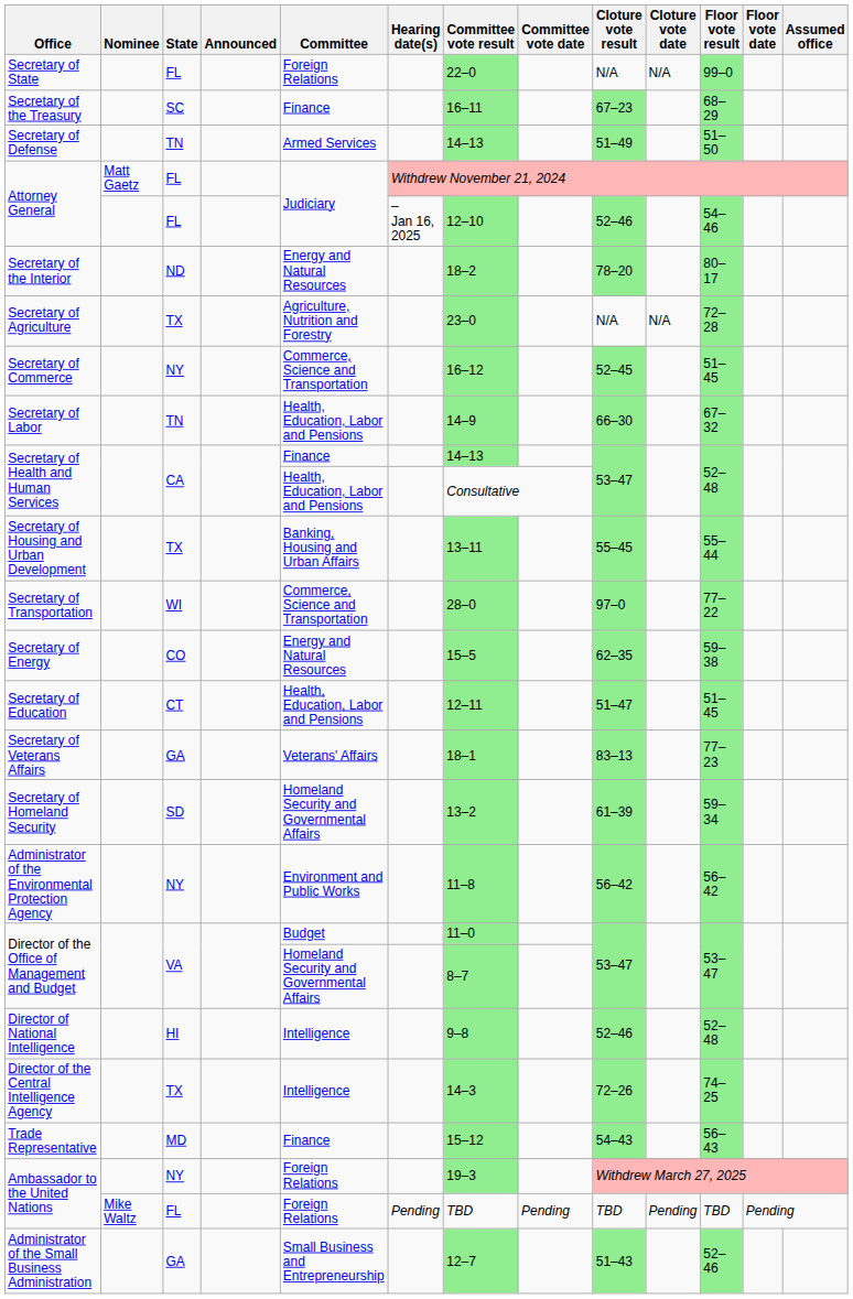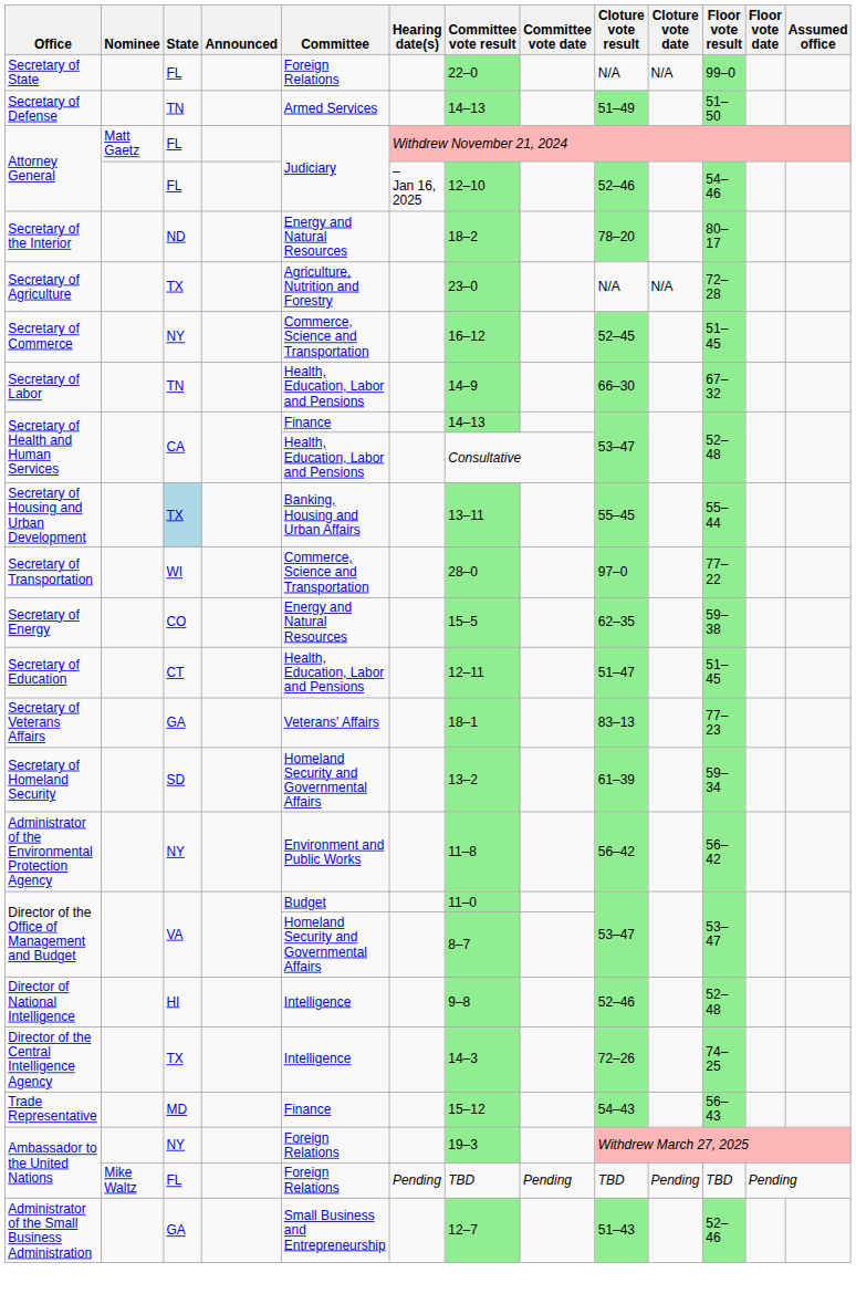 <table class="sortable wikitable" style="font-size: 85%;">
 <tr style="vertical-align:bottom;">
 <th>Office</th>
 <th>Nominee</th>
 <th>State</th>
 <th>Announced</th>
 <th>Committee</th>
 <th>Hearing date(s)</th>
 <th>Committee vote result</th>
 <th>Committee vote date</th>
 <th>Cloture vote result</th>
 <th>Cloture vote date</th>
 <th>Floor vote result</th>
 <th>Floor vote date</th>
 <th>Assumed office</th>
 </tr>
 <tr>
 <td><a href='#'>Secretary of State</a></td>
 <td></td>
 <td><a href='#'>FL</a></td>
 <td></td>
 <td><a href='#'>Foreign Relations</a></td>
 <td></td>
 <td style="background: #90EE90;">22–0</td>
 <td></td>
 <td>N/A</td>
 <td>N/A</td>
 <td style="background: #90EE90;">99–0</td>
-<td></td>
-<td></td>
-</tr>
-<tr>
-<td><a href='#'>Secretary of the Treasury</a></td>
-<td></td>
-<td><a href='#'>SC</a></td>
-<td></td>
-<td><a href='#'>Finance</a></td>
-<td></td>
-<td style="background: #90EE90;">16–11</td>
-<td></td>
-<td style="background: #90EE90;">67–23</td>
-<td></td>
-<td style="background: #90EE90;">68–29</td>
 <td></td>
 <td></td>
 </tr>
 <tr>
 <td><a href='#'>Secretary of Defense</a></td>
 <td></td>
 <td><a href='#'>TN</a></td>
 <td></td>
 <td><a href='#'>Armed Services</a></td>
 <td></td>
 <td style="background: #90EE90;">14–13</td>
 <td></td>
 <td style="background-color:#90EE90;">51–49</td>
 <td></td>
 <td style="background: #90EE90;">51–50</td>
 <td></td>
 <td></td>
 </tr>
 <tr>
 <td rowspan="2"><a href='#'>Attorney General</a></td>
 <td><a href='#'>Matt Gaetz</a></td>
 <td><a href='#'>FL</a></td>
 <td></td>
 <td rowspan="2"><a href='#'>Judiciary</a></td>
 <td colspan="8" style="background-color:#FFB6B6"><em>Withdrew November 21, 2024</em></td>
 </tr>
 <tr>
 <td></td>
 <td><a href='#'>FL</a></td>
 <td></td>
 <td> –<br>Jan 16, 2025</td>
 <td style="background: #90EE90;">12–10</td>
 <td></td>
 <td style="background: #90EE90;">52–46</td>
 <td></td>
 <td style="background: #90EE90;">54–46</td>
 <td></td>
 <td></td>
 </tr>
 <tr>
 <td><a href='#'>Secretary of the Interior</a></td>
 <td></td>
 <td><a href='#'>ND</a></td>
 <td></td>
 <td><a href='#'>Energy and Natural Resources</a></td>
 <td></td>
 <td style="background-color:#90EE90">18–2</td>
 <td></td>
 <td style="background-color:#90EE90">78–20</td>
 <td></td>
 <td style="background-color:#90EE90">80–17</td>
 <td></td>
 <td></td>
 </tr>
 <tr>
 <td><a href='#'>Secretary of Agriculture</a></td>
 <td></td>
 <td><a href='#'>TX</a></td>
 <td></td>
 <td><a href='#'>Agriculture, Nutrition and Forestry</a></td>
 <td></td>
 <td style="background: #90EE90;">23–0</td>
 <td></td>
 <td>N/A</td>
 <td>N/A</td>
 <td style="background: #90EE90;">72–28</td>
 <td></td>
 <td></td>
 </tr>
 <tr>
 <td><a href='#'>Secretary of Commerce</a></td>
 <td></td>
 <td><a href='#'>NY</a></td>
 <td></td>
 <td><a href='#'>Commerce, Science and Transportation</a></td>
 <td></td>
 <td style="background: #90EE90;">16–12</td>
 <td></td>
 <td style="background-color:#90EE90">52–45</td>
 <td></td>
 <td style="background-color:#90EE90;">51–45</td>
 <td></td>
 <td></td>
 </tr>
 <tr>
 <td><a href='#'>Secretary of Labor</a></td>
 <td></td>
 <td><a href='#'>TN</a></td>
 <td></td>
 <td><a href='#'>Health, Education, Labor and Pensions</a></td>
 <td></td>
 <td style="background-color:#90EE90">14–9</td>
 <td></td>
 <td style="background-color:#90EE90">66–30</td>
 <td></td>
 <td style="background-color:#90EE90">67–32</td>
 <td></td>
 <td></td>
 </tr>
 <tr>
 <td rowspan=2><a href='#'>Secretary of Health and Human Services</a></td>
 <td rowspan=2></td>
 <td rowspan=2><a href='#'>CA</a></td>
 <td rowspan=2></td>
 <td><a href='#'>Finance</a></td>
 <td></td>
 <td style="background: #90EE90;">14–13</td>
 <td></td>
 <td rowspan=2 style="background-color:#90EE90">53–47</td>
 <td rowspan=2></td>
 <td rowspan=2 style="background-color:#90EE90">52–48</td>
 <td rowspan=2></td>
 <td rowspan=2></td>
 </tr>
 <tr>
 <td><a href='#'>Health, Education, Labor and Pensions</a></td>
 <td></td>
 <td colspan=2><em>Consultative</em></td>
 </tr>
 <tr>
 <td><a href='#'>Secretary of Housing and Urban Development</a></td>
 <td></td>
-<td><a href='#'>TX</a></td>
+<td style="background: lightblue;"><a href='#'>TX</a></td>
 <td></td>
 <td><a href='#'>Banking, Housing and Urban Affairs</a></td>
 <td></td>
 <td style="background: #90EE90;">13–11</td>
 <td></td>
 <td style="background: #90EE90;">55–45</td>
 <td></td>
 <td style="background: #90EE90;">55–44</td>
 <td></td>
 <td></td>
 </tr>
 <tr>
 <td><a href='#'>Secretary of Transportation</a></td>
 <td></td>
 <td><a href='#'>WI</a></td>
 <td></td>
 <td><a href='#'>Commerce, Science and Transportation</a></td>
 <td></td>
 <td style="background: #90EE90;">28–0</td>
 <td></td>
 <td style="background-color:#90EE90">97–0</td>
 <td></td>
 <td style="background-color:#90EE90">77–22</td>
 <td></td>
 <td></td>
 </tr>
 <tr>
 <td><a href='#'>Secretary of Energy</a></td>
 <td></td>
 <td><a href='#'>CO</a></td>
 <td></td>
 <td><a href='#'>Energy and Natural Resources</a></td>
 <td></td>
 <td style="background-color:#90EE90">15–5</td>
 <td></td>
 <td style="background: #90EE90;">62–35</td>
 <td></td>
 <td style="background-color:#90EE90">59–38</td>
 <td></td>
 <td></td>
 </tr>
 <tr>
 <td><a href='#'>Secretary of Education</a></td>
 <td></td>
 <td><a href='#'>CT</a></td>
 <td></td>
 <td><a href='#'>Health, Education, Labor and Pensions</a></td>
 <td></td>
 <td style="background-color:#90EE90">12–11</td>
 <td></td>
 <td style="background-color:#90EE90">51–47</td>
 <td></td>
 <td style="background-color:#90EE90">51–45</td>
 <td></td>
 <td></td>
 </tr>
 <tr>
 <td><a href='#'>Secretary of Veterans Affairs</a></td>
 <td></td>
 <td><a href='#'>GA</a></td>
 <td></td>
 <td><a href='#'>Veterans' Affairs</a></td>
 <td></td>
 <td style="background: #90EE90;">18–1</td>
 <td></td>
 <td style="background: #90EE90;">83–13</td>
 <td></td>
 <td style="background: #90EE90;">77–23</td>
 <td></td>
 <td></td>
 </tr>
 <tr>
 <td><a href='#'>Secretary of Homeland Security</a></td>
 <td></td>
 <td><a href='#'>SD</a></td>
 <td></td>
 <td><a href='#'>Homeland Security and Governmental Affairs</a></td>
 <td></td>
 <td style="background: #90EE90;">13–2</td>
 <td></td>
 <td style="background-color:#90EE90;">61–39</td>
 <td></td>
 <td style="background-color:#90EE90;">59–34</td>
 <td></td>
 <td></td>
 </tr>
 <tr>
 <td><a href='#'>Administrator of the Environmental Protection Agency</a></td>
 <td></td>
 <td><a href='#'>NY</a></td>
 <td></td>
 <td><a href='#'>Environment and Public Works</a></td>
 <td></td>
 <td style="background: #90EE90;">11–8</td>
 <td></td>
 <td style="background-color:#90EE90;">56–42</td>
 <td></td>
 <td style="background-color:#90EE90;">56–42</td>
 <td></td>
 <td></td>
 </tr>
 <tr>
 <td rowspan=2>Director of the <a href='#'>Office of Management and Budget</a></td>
 <td rowspan=2></td>
 <td rowspan=2><a href='#'>VA</a></td>
 <td rowspan=2></td>
 <td><a href='#'>Budget</a></td>
 <td></td>
 <td style="background-color:#90EE90;">11–0</td>
 <td></td>
 <td rowspan=2 style="background-color:#90EE90;">53–47</td>
 <td rowspan=2></td>
 <td rowspan=2 style="background-color:#90EE90">53–47</td>
 <td rowspan=2></td>
 <td rowspan=2></td>
 </tr>
 <tr>
 <td><a href='#'>Homeland Security and Governmental Affairs</a></td>
 <td></td>
 <td style="background: #90EE90;">8–7</td>
 <td></td>
 </tr>
 <tr>
 <td><a href='#'>Director of National Intelligence</a></td>
 <td></td>
 <td><a href='#'>HI</a></td>
 <td></td>
 <td><a href='#'>Intelligence</a></td>
 <td></td>
 <td style="background: #90EE90;">9–8</td>
 <td></td>
 <td style="background-color:#90EE90">52–46</td>
 <td></td>
 <td style="background-color:#90EE90">52–48</td>
 <td></td>
 <td></td>
 </tr>
 <tr>
 <td><a href='#'>Director of the Central Intelligence Agency</a></td>
 <td></td>
 <td><a href='#'>TX</a></td>
 <td></td>
 <td><a href='#'>Intelligence</a></td>
 <td></td>
 <td style="background: #90EE90;">14–3</td>
 <td></td>
 <td style="background-color:#90EE90;">72–26</td>
 <td></td>
 <td style="background-color:#90EE90;">74–25</td>
 <td></td>
 <td></td>
 </tr>
 <tr>
 <td><a href='#'>Trade Representative</a></td>
 <td></td>
 <td><a href='#'>MD</a></td>
 <td></td>
 <td><a href='#'>Finance</a></td>
 <td></td>
 <td style="background-color:#90EE90">15–12</td>
 <td></td>
 <td style="background-color:#90EE90">54–43</td>
 <td></td>
 <td style="background-color:#90EE90">56–43</td>
 <td></td>
 <td></td>
 </tr>
 <tr>
 <td rowspan=2><a href='#'>Ambassador to the United Nations</a></td>
 <td></td>
 <td><a href='#'>NY</a></td>
 <td></td>
 <td><a href='#'>Foreign Relations</a></td>
 <td></td>
 <td style="background: #90EE90;">19–3</td>
 <td></td>
 <td colspan=5 style="background-color:#FFB6B6"><em>Withdrew March 27, 2025</em></td>
 </tr>
 <tr>
 <td colspan="1"><a href='#'>Mike Waltz</a></td>
 <td><a href='#'>FL</a></td>
 <td></td>
 <td><a href='#'>Foreign Relations</a></td>
 <td><em>Pending</em></td>
 <td><em>TBD</em></td>
 <td><em>Pending</em></td>
 <td><em>TBD</em></td>
 <td><em>Pending</em></td>
 <td><em>TBD</em></td>
 <td colspan="2"><em>Pending</em></td>
 </tr>
 <tr>
 <td><a href='#'>Administrator of the Small Business Administration</a></td>
 <td></td>
 <td><a href='#'>GA</a></td>
 <td></td>
 <td><a href='#'>Small Business and Entrepreneurship</a></td>
 <td></td>
 <td style="background-color:#90EE90;">12–7</td>
 <td></td>
 <td style="background-color:#90EE90">51–43</td>
 <td></td>
 <td style="background-color:#90EE90">52–46</td>
 <td></td>
 <td></td>
 </tr>
 </table>
